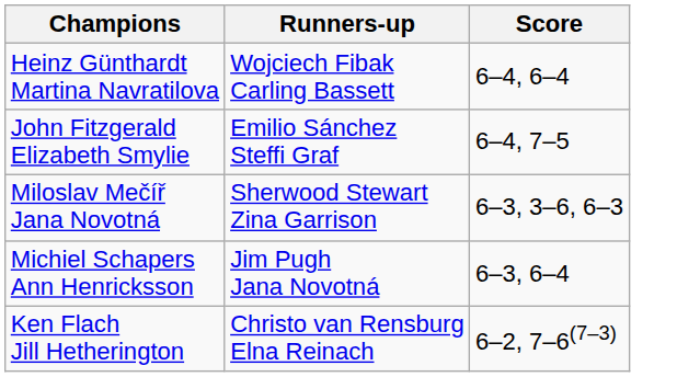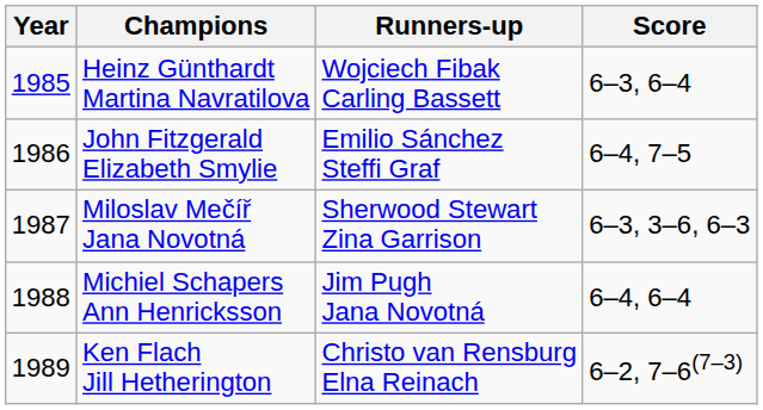 <table class=wikitable>
 <tr>
+<th>Year</th>
 <th>Champions</th>
 <th>Runners-up</th>
 <th>Score</th>
 </tr>
 <tr>
+<td><a href='#'>1985</a></td>
 <td> <a href='#'>Heinz Günthardt</a><br> <a href='#'>Martina Navratilova</a></td>
 <td> <a href='#'>Wojciech Fibak</a><br> <a href='#'>Carling Bassett</a></td>
-<td>6–4, 6–4</td>
+<td>6–3, 6–4</td>
 </tr>
 <tr>
+<td>1986</td>
 <td> <a href='#'>John Fitzgerald</a><br> <a href='#'>Elizabeth Smylie</a></td>
 <td> <a href='#'>Emilio Sánchez</a><br> <a href='#'>Steffi Graf</a></td>
 <td>6–4, 7–5</td>
 </tr>
 <tr>
+<td>1987</td>
 <td> <a href='#'>Miloslav Mečíř</a><br> <a href='#'>Jana Novotná</a></td>
 <td> <a href='#'>Sherwood Stewart</a><br> <a href='#'>Zina Garrison</a></td>
 <td>6–3, 3–6, 6–3</td>
 </tr>
 <tr>
+<td>1988</td>
 <td> <a href='#'>Michiel Schapers</a><br> <a href='#'>Ann Henricksson</a></td>
 <td> <a href='#'>Jim Pugh</a><br> <a href='#'>Jana Novotná</a></td>
-<td>6–3, 6–4</td>
+<td>6–4, 6–4</td>
 </tr>
 <tr>
+<td>1989</td>
 <td> <a href='#'>Ken Flach</a><br> <a href='#'>Jill Hetherington</a></td>
 <td> <a href='#'>Christo van Rensburg</a><br> <a href='#'>Elna Reinach</a></td>
 <td>6–2, 7–6<sup>(7–3)</sup></td>
 </tr>
 </table>
